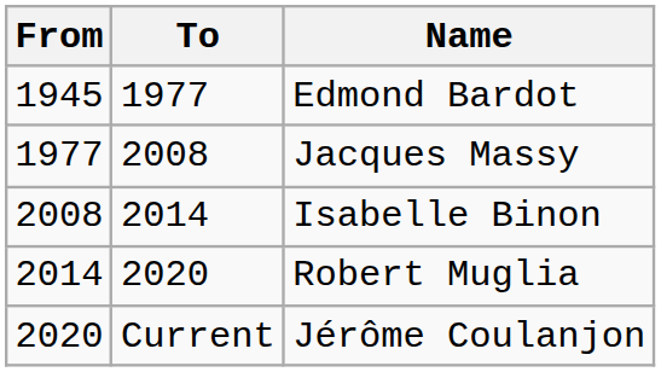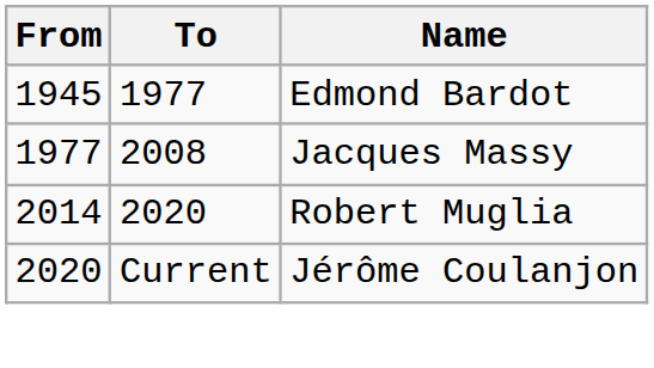 <table class="wikitable">
 <tr>
 <th>From</th>
 <th>To</th>
 <th>Name</th>
 </tr>
 <tr>
 <td>1945</td>
 <td>1977</td>
 <td>Edmond Bardot</td>
 </tr>
 <tr>
 <td>1977</td>
 <td>2008</td>
 <td>Jacques Massy</td>
 </tr>
 <tr>
-<td>2008</td>
-<td>2014</td>
-<td>Isabelle Binon</td>
-</tr>
-<tr>
 <td>2014</td>
 <td>2020</td>
 <td>Robert Muglia</td>
 </tr>
 <tr>
 <td>2020</td>
 <td>Current</td>
 <td>Jérôme Coulanjon</td>
 </tr>
 </table>
